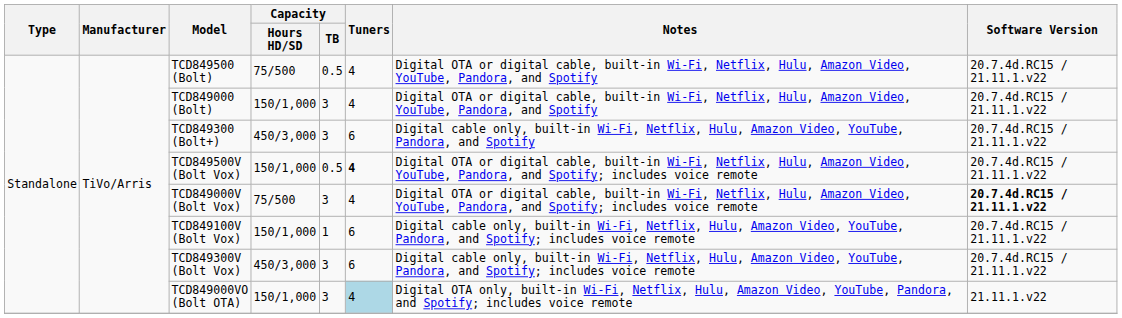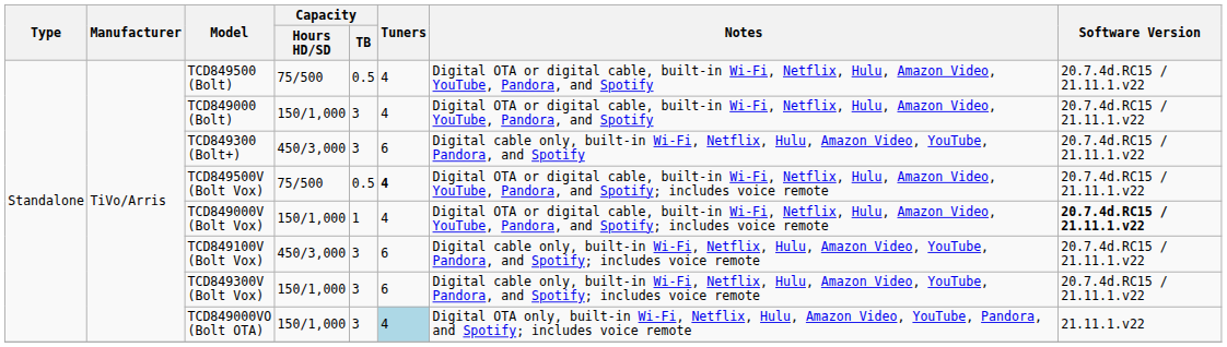 <table class=wikitable>
 <tr>
 <th rowspan=2>Type</th>
 <th rowspan=2>Manufacturer</th>
 <th rowspan=2>Model</th>
 <th colspan=2>Capacity</th>
 <th rowspan=2>Tuners</th>
 <th rowspan=2>Notes</th>
 <th rowspan=2>Software Version</th>
 </tr>
 <tr>
 <th>Hours<br>HD/SD</th>
 <th>TB</th>
 </tr>
 <tr>
 <td rowspan=8>Standalone</td>
 <td rowspan=8>TiVo/Arris</td>
 <td>TCD849500<br>(Bolt)</td>
 <td>75/500</td>
 <td>0.5</td>
 <td>4</td>
 <td>Digital OTA or digital cable, built-in <a href='#'>Wi-Fi</a>, <a href='#'>Netflix</a>, <a href='#'>Hulu</a>, <a href='#'>Amazon Video</a>, <a href='#'>YouTube</a>, <a href='#'>Pandora</a>, and <a href='#'>Spotify</a></td>
 <td>20.7.4d.RC15 / 21.11.1.v22</td>
 </tr>
 <tr>
 <td>TCD849000<br>(Bolt)</td>
 <td>150/1,000</td>
 <td>3</td>
 <td>4</td>
 <td>Digital OTA or digital cable, built-in <a href='#'>Wi-Fi</a>, <a href='#'>Netflix</a>, <a href='#'>Hulu</a>, <a href='#'>Amazon Video</a>, <a href='#'>YouTube</a>, <a href='#'>Pandora</a>, and <a href='#'>Spotify</a></td>
 <td>20.7.4d.RC15 / 21.11.1.v22</td>
 </tr>
 <tr>
 <td>TCD849300<br>(Bolt+)</td>
 <td>450/3,000</td>
 <td>3</td>
 <td>6</td>
 <td>Digital cable only, built-in <a href='#'>Wi-Fi</a>, <a href='#'>Netflix</a>, <a href='#'>Hulu</a>, <a href='#'>Amazon Video</a>, <a href='#'>YouTube</a>, <a href='#'>Pandora</a>, and <a href='#'>Spotify</a></td>
 <td>20.7.4d.RC15 / 21.11.1.v22</td>
 </tr>
 <tr>
 <td>TCD849500V<br>(Bolt Vox)</td>
-<td>150/1,000</td>
+<td>75/500</td>
 <td>0.5</td>
 <td><strong>4</strong></td>
 <td>Digital OTA or digital cable, built-in <a href='#'>Wi-Fi</a>, <a href='#'>Netflix</a>, <a href='#'>Hulu</a>, <a href='#'>Amazon Video</a>, <a href='#'>YouTube</a>, <a href='#'>Pandora</a>, and <a href='#'>Spotify</a>; includes voice remote</td>
 <td>20.7.4d.RC15 / 21.11.1.v22</td>
 </tr>
 <tr>
 <td>TCD849000V<br>(Bolt Vox)</td>
-<td>75/500</td>
-<td>3</td>
+<td>150/1,000</td>
+<td>1</td>
 <td>4</td>
 <td>Digital OTA or digital cable, built-in <a href='#'>Wi-Fi</a>, <a href='#'>Netflix</a>, <a href='#'>Hulu</a>, <a href='#'>Amazon Video</a>, <a href='#'>YouTube</a>, <a href='#'>Pandora</a>, and <a href='#'>Spotify</a>; includes voice remote</td>
 <td><strong>20.7.4d.RC15 / 21.11.1.v22</strong></td>
 </tr>
 <tr>
 <td>TCD849100V<br>(Bolt Vox)</td>
-<td>150/1,000</td>
-<td>1</td>
+<td>450/3,000</td>
+<td>3</td>
 <td>6</td>
 <td>Digital cable only, built-in <a href='#'>Wi-Fi</a>, <a href='#'>Netflix</a>, <a href='#'>Hulu</a>, <a href='#'>Amazon Video</a>, <a href='#'>YouTube</a>, <a href='#'>Pandora</a>, and <a href='#'>Spotify</a>; includes voice remote</td>
 <td>20.7.4d.RC15 / 21.11.1.v22</td>
 </tr>
 <tr>
 <td>TCD849300V<br>(Bolt Vox)</td>
-<td>450/3,000</td>
+<td>150/1,000</td>
 <td>3</td>
 <td>6</td>
 <td>Digital cable only, built-in <a href='#'>Wi-Fi</a>, <a href='#'>Netflix</a>, <a href='#'>Hulu</a>, <a href='#'>Amazon Video</a>, <a href='#'>YouTube</a>, <a href='#'>Pandora</a>, and <a href='#'>Spotify</a>; includes voice remote</td>
 <td>20.7.4d.RC15 / 21.11.1.v22</td>
 </tr>
 <tr>
 <td>TCD849000VO<br>(Bolt OTA)</td>
 <td>150/1,000</td>
 <td>3</td>
 <td style="background: lightblue;">4</td>
 <td>Digital OTA only, built-in <a href='#'>Wi-Fi</a>, <a href='#'>Netflix</a>, <a href='#'>Hulu</a>, <a href='#'>Amazon Video</a>, <a href='#'>YouTube</a>, <a href='#'>Pandora</a>, and <a href='#'>Spotify</a>; includes voice remote</td>
 <td>21.11.1.v22</td>
 </tr>
 <tr>
 </tr>
 </table>
